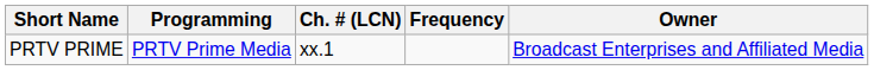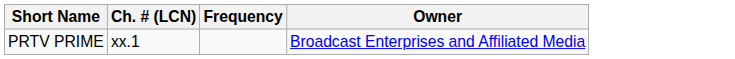 <table class="wikitable sortable">
 <tr>
 <th>Short Name</th>
-<th>Programming</th>
 <th>Ch. # (LCN)</th>
 <th>Frequency</th>
 <th>Owner</th>
 </tr>
 <tr>
 <td>PRTV PRIME</td>
-<td><a href='#'>PRTV Prime Media</a></td>
 <td>xx.1</td>
 <td></td>
 <td><a href='#'>Broadcast Enterprises and Affiliated Media</a></td>
 </tr>
 </table>
